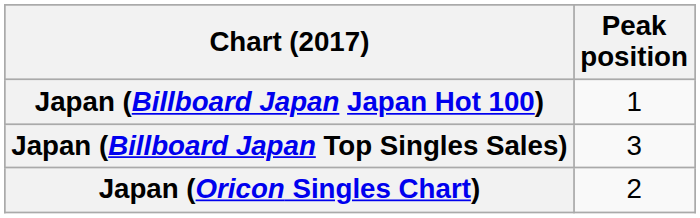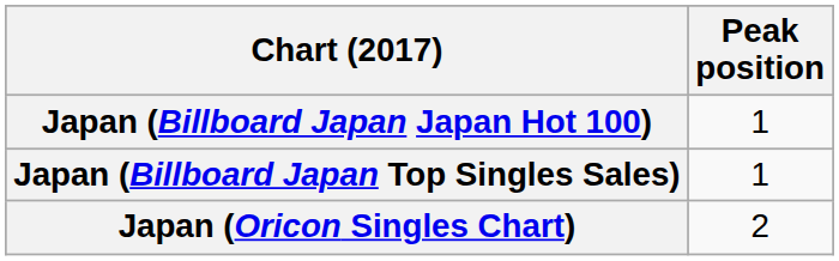 <table class="wikitable plainrowheaders sortable" style="text-align:center">
 <tr>
 <th scope="col">Chart (2017)</th>
 <th scope="col">Peak<br>position</th>
 </tr>
 <tr>
 <th scope="row">Japan (<em><a href='#'>Billboard Japan</a></em> <a href='#'>Japan Hot 100</a>)</th>
 <td>1</td>
 </tr>
 <tr>
 <th scope="row">Japan (<em><a href='#'>Billboard Japan</a></em> Top Singles Sales)</th>
-<td>3</td>
+<td>1</td>
 </tr>
 <tr>
 <th scope="row">Japan (<a href='#'><em>Oricon</em> Singles Chart</a>)</th>
 <td>2</td>
 </tr>
 </table>
